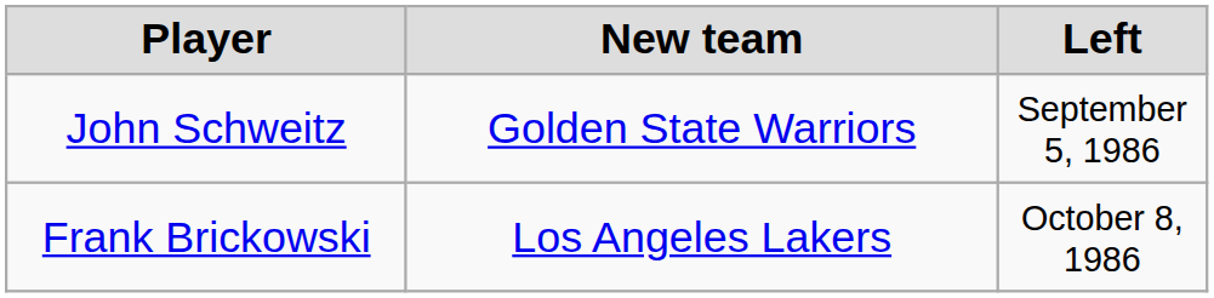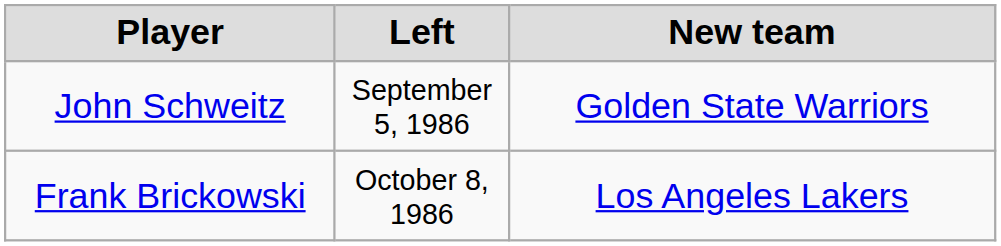 <table class="wikitable" style="text-align: center">
 <tr align="center"  bgcolor="#dddddd">
 <td style="width:140px"><strong>Player</strong></td>
+<td style="width:70px"><strong>Left</strong></td>
 <td style="width:210px"><strong>New team</strong></td>
-<td style="width:70px"><strong>Left</strong></td>
 </tr>
 <tr style="height:40px">
 <td><a href='#'>John Schweitz</a></td>
+<td style="font-size: 80%">September 5, 1986</td>
 <td><a href='#'>Golden State Warriors</a></td>
-<td style="font-size: 80%">September 5, 1986</td>
 </tr>
 <tr style="height:40px">
 <td><a href='#'>Frank Brickowski</a></td>
+<td style="font-size: 80%">October 8, 1986</td>
 <td><a href='#'>Los Angeles Lakers</a></td>
-<td style="font-size: 80%">October 8, 1986</td>
 </tr>
 </table>
